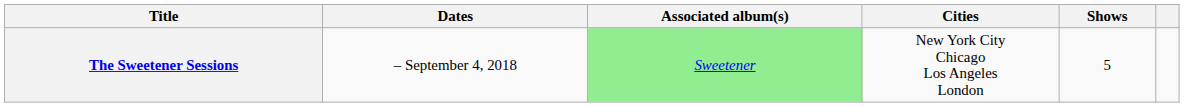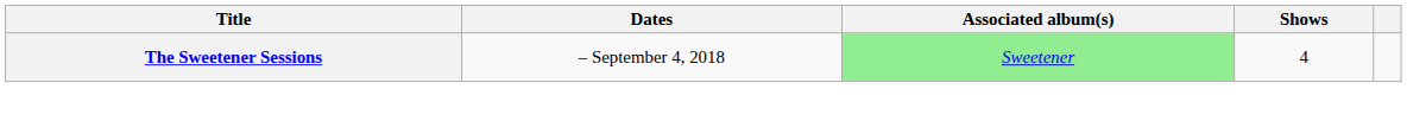 <table class="wikitable sortable plainrowheaders" style="text-align:center;" width="100%">
 <tr>
 <th scope="col">Title</th>
 <th scope="col">Dates</th>
 <th scope="col">Associated album(s)</th>
-<th scope="col">Cities</th>
 <th scope="col">Shows</th>
 <th scope="col" width="2%" class="unsortable"></th>
 </tr>
 <tr>
 <th scope="row"><a href='#'>The Sweetener Sessions</a></th>
 <td> – September 4, 2018</td>
 <td style="background: lightgreen;"><em><a href='#'>Sweetener</a></em></td>
-<td>New York City<br>Chicago<br>Los Angeles<br>London</td>
-<td>5</td>
+<td>4</td>
 <td><br><br></td>
 </tr>
 </table>
